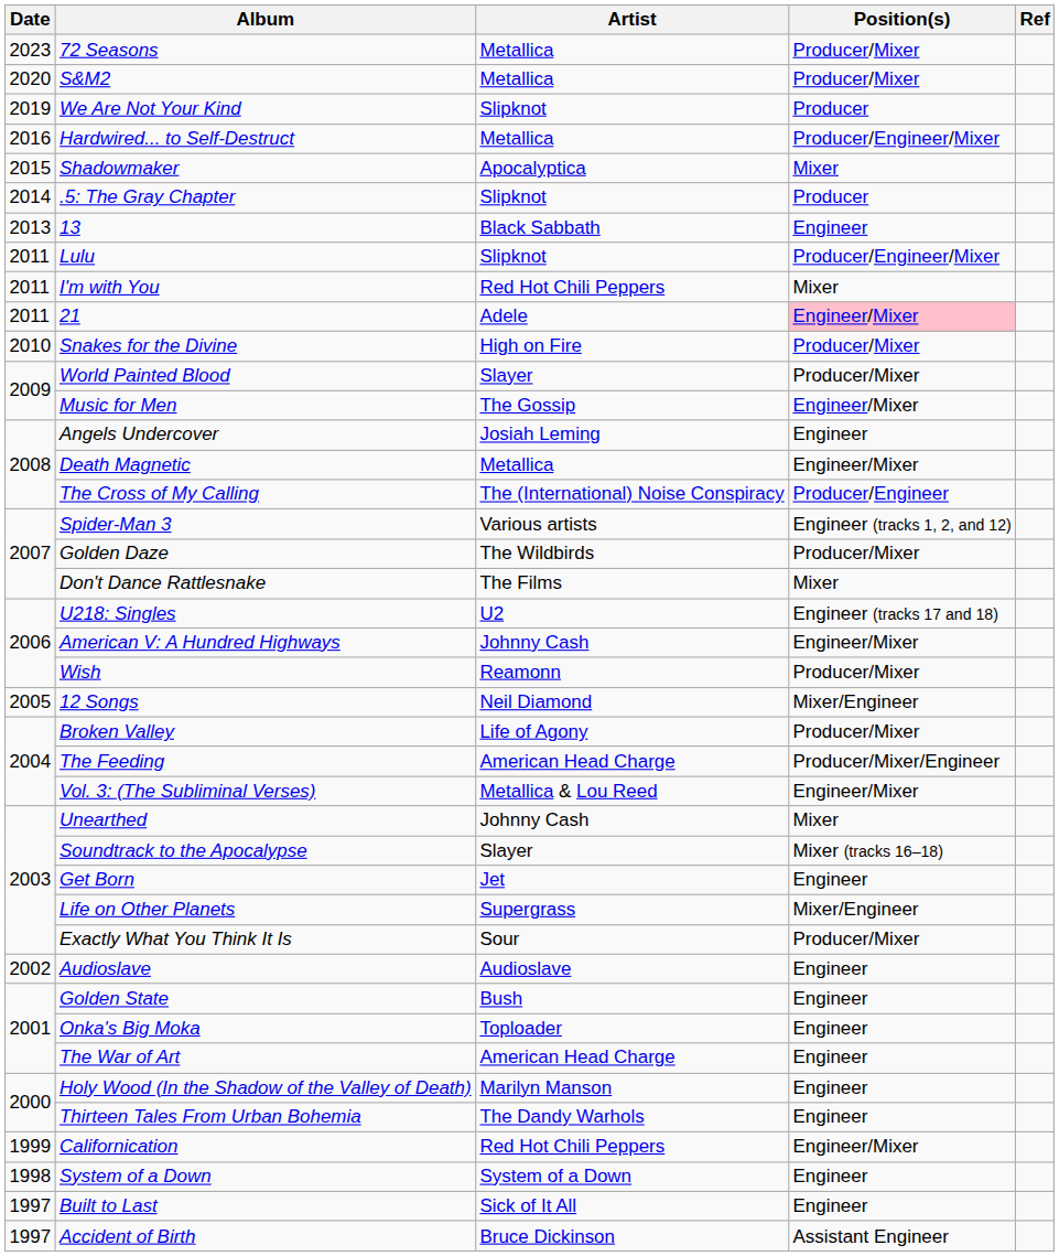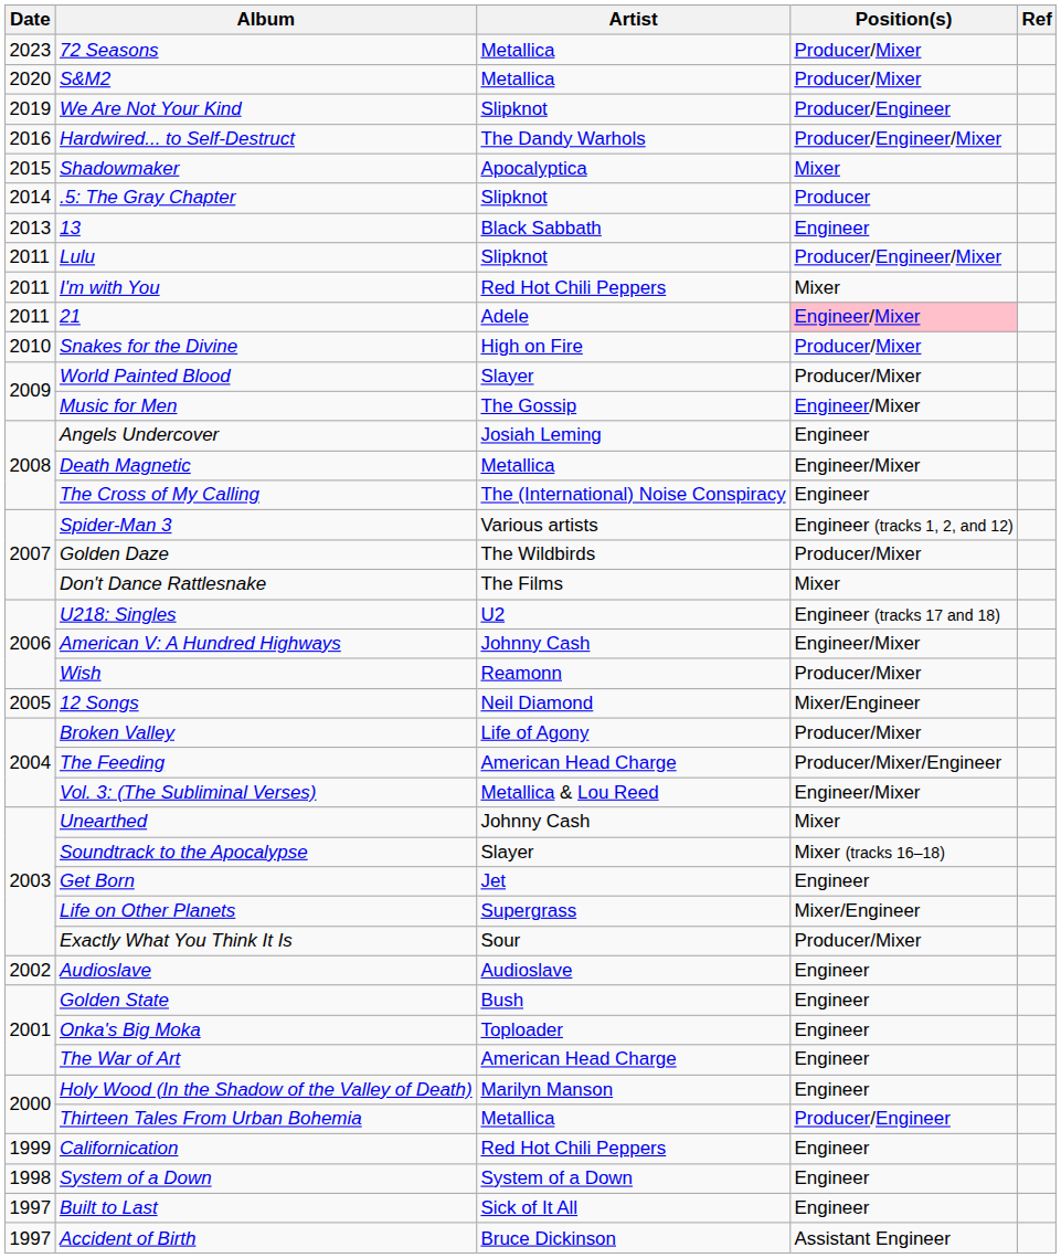 <table class="wikitable sortable">
 <tr>
 <th>Date</th>
 <th>Album</th>
 <th>Artist</th>
 <th>Position(s)</th>
 <th>Ref</th>
 </tr>
 <tr>
 <td>2023</td>
 <td><em><a href='#'>72 Seasons</a></em></td>
 <td><a href='#'>Metallica</a></td>
 <td><a href='#'>Producer</a>/<a href='#'>Mixer</a></td>
 <td></td>
 </tr>
 <tr>
 <td>2020</td>
 <td><em><a href='#'>S&M2</a></em></td>
 <td><a href='#'>Metallica</a></td>
 <td><a href='#'>Producer</a>/<a href='#'>Mixer</a></td>
 <td></td>
 </tr>
 <tr>
 <td>2019</td>
 <td><em><a href='#'>We Are Not Your Kind</a></em></td>
 <td><a href='#'>Slipknot</a></td>
-<td><a href='#'>Producer</a></td>
+<td><a href='#'>Producer</a>/<a href='#'>Engineer</a></td>
 <td></td>
 </tr>
 <tr>
 <td>2016</td>
 <td><em><a href='#'>Hardwired... to Self-Destruct</a></em></td>
-<td><a href='#'>Metallica</a></td>
+<td><a href='#'>The Dandy Warhols</a></td>
 <td><a href='#'>Producer</a>/<a href='#'>Engineer</a>/<a href='#'>Mixer</a></td>
 <td></td>
 </tr>
 <tr>
 <td>2015</td>
 <td><em><a href='#'>Shadowmaker</a></em></td>
 <td><a href='#'>Apocalyptica</a></td>
 <td><a href='#'>Mixer</a></td>
 <td></td>
 </tr>
 <tr>
 <td>2014</td>
 <td><em><a href='#'>.5: The Gray Chapter</a></em></td>
 <td><a href='#'>Slipknot</a></td>
 <td><a href='#'>Producer</a></td>
 <td></td>
 </tr>
 <tr>
 <td>2013</td>
 <td><em><a href='#'>13</a></em></td>
 <td><a href='#'>Black Sabbath</a></td>
 <td><a href='#'>Engineer</a></td>
 <td></td>
 </tr>
 <tr>
 <td>2011</td>
 <td><em><a href='#'>Lulu</a></em></td>
 <td><a href='#'>Slipknot</a></td>
 <td><a href='#'>Producer</a>/<a href='#'>Engineer</a>/<a href='#'>Mixer</a></td>
 <td></td>
 </tr>
 <tr>
 <td>2011</td>
 <td><em><a href='#'>I'm with You</a></em></td>
 <td><a href='#'>Red Hot Chili Peppers</a></td>
 <td>Mixer</td>
 <td></td>
 </tr>
 <tr>
 <td>2011</td>
 <td><em><a href='#'>21</a></em></td>
 <td><a href='#'>Adele</a></td>
 <td style="background: pink;"><a href='#'>Engineer</a>/<a href='#'>Mixer</a></td>
 <td></td>
 </tr>
 <tr>
 <td>2010</td>
 <td><em><a href='#'>Snakes for the Divine</a></em></td>
 <td><a href='#'>High on Fire</a></td>
 <td><a href='#'>Producer</a>/<a href='#'>Mixer</a></td>
 <td></td>
 </tr>
 <tr>
 <td rowspan="2">2009</td>
 <td><em><a href='#'>World Painted Blood</a></em></td>
 <td><a href='#'>Slayer</a></td>
 <td>Producer/Mixer</td>
 <td></td>
 </tr>
 <tr>
 <td><em><a href='#'>Music for Men</a></em></td>
 <td><a href='#'>The Gossip</a></td>
 <td><a href='#'>Engineer</a>/Mixer</td>
 <td></td>
 </tr>
 <tr>
 <td rowspan="3">2008</td>
 <td><em>Angels Undercover</em></td>
 <td><a href='#'>Josiah Leming</a></td>
 <td>Engineer</td>
 <td></td>
 </tr>
 <tr>
 <td><em><a href='#'>Death Magnetic</a></em></td>
 <td><a href='#'>Metallica</a></td>
 <td>Engineer/Mixer</td>
 <td></td>
 </tr>
 <tr>
 <td><em><a href='#'>The Cross of My Calling</a></em></td>
 <td><a href='#'>The (International) Noise Conspiracy</a></td>
-<td><a href='#'>Producer</a>/<a href='#'>Engineer</a></td>
+<td>Engineer</td>
 <td></td>
 </tr>
 <tr>
 <td rowspan="3">2007</td>
 <td><em><a href='#'>Spider-Man 3</a></em></td>
 <td>Various artists</td>
 <td>Engineer <small>(tracks 1, 2, and 12)</small></td>
 <td></td>
 </tr>
 <tr>
 <td><em>Golden Daze</em></td>
 <td>The Wildbirds</td>
 <td>Producer/Mixer</td>
 <td></td>
 </tr>
 <tr>
 <td><em>Don't Dance Rattlesnake</em></td>
 <td>The Films</td>
 <td>Mixer</td>
 <td></td>
 </tr>
 <tr>
 <td rowspan="3">2006</td>
 <td><em><a href='#'>U218: Singles</a></em></td>
 <td><a href='#'>U2</a></td>
 <td>Engineer <small>(tracks 17 and 18)</small></td>
 <td></td>
 </tr>
 <tr>
 <td><em><a href='#'>American V: A Hundred Highways</a></em></td>
 <td><a href='#'>Johnny Cash</a></td>
 <td>Engineer/Mixer</td>
 <td></td>
 </tr>
 <tr>
 <td><em><a href='#'>Wish</a></em></td>
 <td><a href='#'>Reamonn</a></td>
 <td>Producer/Mixer</td>
 <td></td>
 </tr>
 <tr>
 <td>2005</td>
 <td><em><a href='#'>12 Songs</a></em></td>
 <td><a href='#'>Neil Diamond</a></td>
 <td>Mixer/Engineer</td>
 <td></td>
 </tr>
 <tr>
 <td rowspan="3">2004</td>
 <td><em><a href='#'>Broken Valley</a></em></td>
 <td><a href='#'>Life of Agony</a></td>
 <td>Producer/Mixer</td>
 <td></td>
 </tr>
 <tr>
 <td><em><a href='#'>The Feeding</a></em></td>
 <td><a href='#'>American Head Charge</a></td>
 <td>Producer/Mixer/Engineer</td>
 <td></td>
 </tr>
 <tr>
 <td><em><a href='#'>Vol. 3: (The Subliminal Verses)</a></em></td>
 <td><a href='#'>Metallica</a> & <a href='#'>Lou Reed</a></td>
 <td>Engineer/Mixer</td>
 <td></td>
 </tr>
 <tr>
 <td rowspan="5">2003</td>
 <td><em><a href='#'>Unearthed</a></em></td>
 <td>Johnny Cash</td>
 <td>Mixer</td>
 <td></td>
 </tr>
 <tr>
 <td><em><a href='#'>Soundtrack to the Apocalypse</a></em></td>
 <td>Slayer</td>
 <td>Mixer <small>(tracks 16–18)</small></td>
 <td></td>
 </tr>
 <tr>
 <td><em><a href='#'>Get Born</a></em></td>
 <td><a href='#'>Jet</a></td>
 <td>Engineer</td>
 <td></td>
 </tr>
 <tr>
 <td><em><a href='#'>Life on Other Planets</a></em></td>
 <td><a href='#'>Supergrass</a></td>
 <td>Mixer/Engineer</td>
 <td></td>
 </tr>
 <tr>
 <td><em>Exactly What You Think It Is</em></td>
 <td>Sour</td>
 <td>Producer/Mixer</td>
 <td></td>
 </tr>
 <tr>
 <td>2002</td>
 <td><em><a href='#'>Audioslave</a></em></td>
 <td><a href='#'>Audioslave</a></td>
 <td>Engineer</td>
 <td></td>
 </tr>
 <tr>
 <td rowspan="3">2001</td>
 <td><em><a href='#'>Golden State</a></em></td>
 <td><a href='#'>Bush</a></td>
 <td>Engineer</td>
 <td></td>
 </tr>
 <tr>
 <td><em><a href='#'>Onka's Big Moka</a></em></td>
 <td><a href='#'>Toploader</a></td>
 <td>Engineer</td>
 <td></td>
 </tr>
 <tr>
 <td><em><a href='#'>The War of Art</a></em></td>
 <td><a href='#'>American Head Charge</a></td>
 <td>Engineer</td>
 <td></td>
 </tr>
 <tr>
 <td rowspan="2">2000</td>
 <td><em><a href='#'>Holy Wood (In the Shadow of the Valley of Death)</a></em></td>
 <td><a href='#'>Marilyn Manson</a></td>
 <td>Engineer</td>
 <td></td>
 </tr>
 <tr>
 <td><em><a href='#'>Thirteen Tales From Urban Bohemia</a></em></td>
-<td><a href='#'>The Dandy Warhols</a></td>
-<td>Engineer</td>
+<td><a href='#'>Metallica</a></td>
+<td><a href='#'>Producer</a>/<a href='#'>Engineer</a></td>
 <td></td>
 </tr>
 <tr>
 <td>1999</td>
 <td><em><a href='#'>Californication</a></em></td>
 <td><a href='#'>Red Hot Chili Peppers</a></td>
-<td>Engineer/Mixer</td>
+<td>Engineer</td>
 <td></td>
 </tr>
 <tr>
 <td>1998</td>
 <td><em><a href='#'>System of a Down</a></em></td>
 <td><a href='#'>System of a Down</a></td>
 <td>Engineer</td>
 <td></td>
 </tr>
 <tr>
 <td>1997</td>
 <td><em><a href='#'>Built to Last</a></em></td>
 <td><a href='#'>Sick of It All</a></td>
 <td>Engineer</td>
 <td></td>
 </tr>
 <tr>
 <td>1997</td>
 <td><em><a href='#'>Accident of Birth</a></em></td>
 <td><a href='#'>Bruce Dickinson</a></td>
 <td>Assistant Engineer<br></td>
 <td></td>
 </tr>
 </table>
